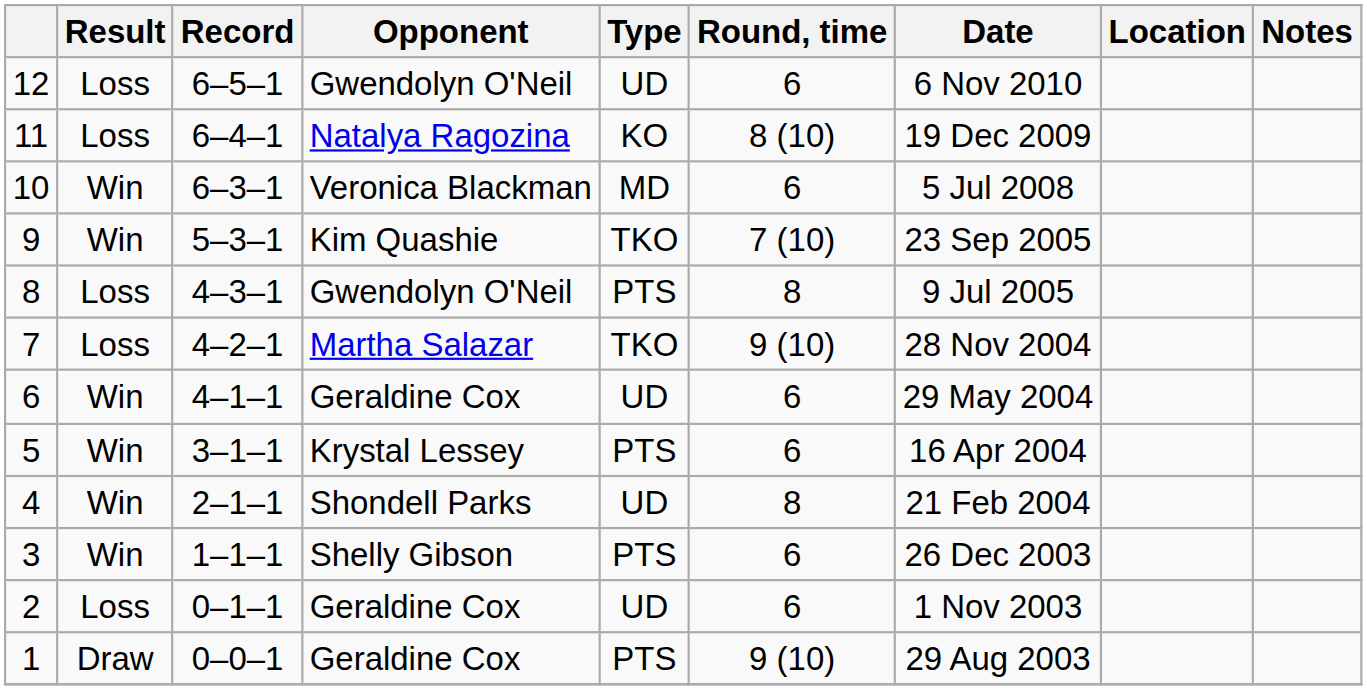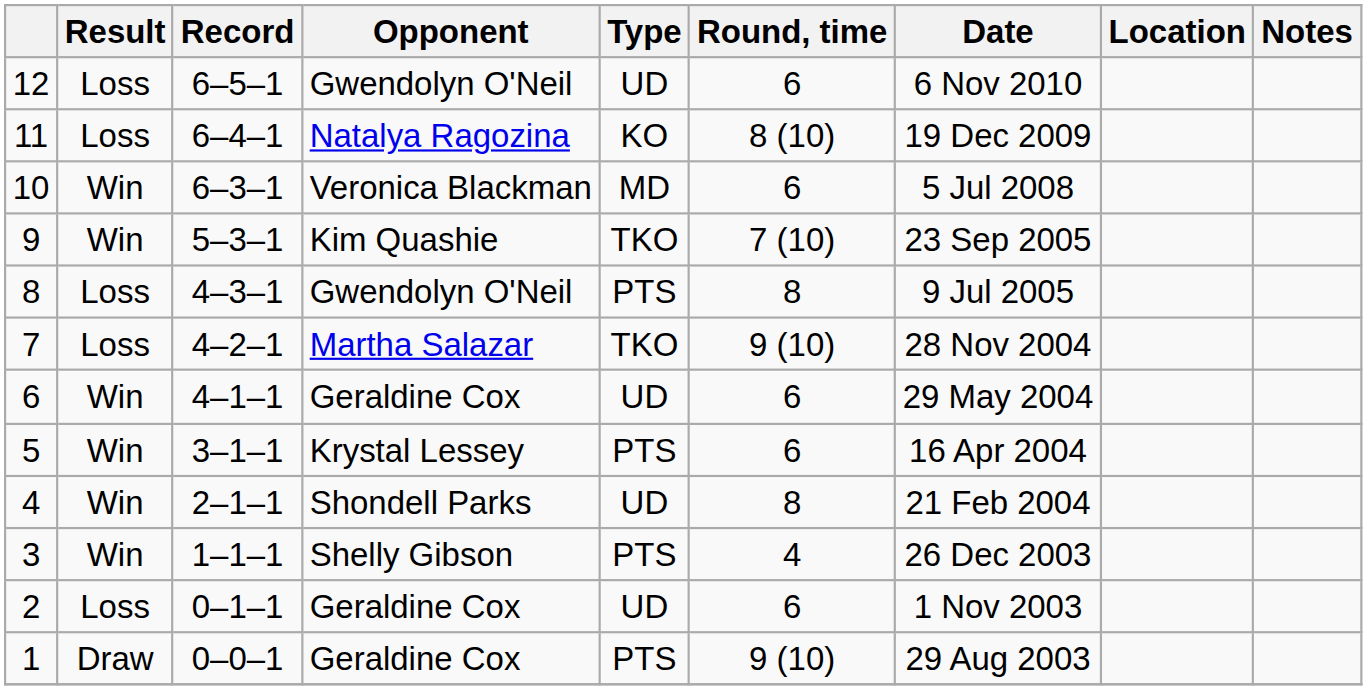 <table class="wikitable" style="text-align:center; font-size:95%">
 <tr>
 <th></th>
 <th>Result</th>
 <th>Record</th>
 <th>Opponent</th>
 <th>Type</th>
 <th>Round, time</th>
 <th>Date</th>
 <th>Location</th>
 <th>Notes</th>
 </tr>
 <tr>
 <td>12</td>
 <td>Loss</td>
 <td>6–5–1</td>
 <td align=left> Gwendolyn O'Neil</td>
 <td>UD</td>
 <td>6</td>
 <td>6 Nov 2010</td>
 <td align=left></td>
 <td></td>
 </tr>
 <tr>
 <td>11</td>
 <td>Loss</td>
 <td>6–4–1</td>
 <td align=left> <a href='#'>Natalya Ragozina</a></td>
 <td>KO</td>
 <td>8 (10)</td>
 <td>19 Dec 2009</td>
 <td align=left></td>
 <td align=left></td>
 </tr>
 <tr>
 <td>10</td>
 <td>Win</td>
 <td>6–3–1</td>
 <td align=left> Veronica Blackman</td>
 <td>MD</td>
 <td>6</td>
 <td>5 Jul 2008</td>
 <td align=left></td>
 <td align=left></td>
 </tr>
 <tr>
 <td>9</td>
 <td>Win</td>
 <td>5–3–1</td>
 <td align=left> Kim Quashie</td>
 <td>TKO</td>
 <td>7 (10)</td>
 <td>23 Sep 2005</td>
 <td align=left></td>
 <td></td>
 </tr>
 <tr>
 <td>8</td>
 <td>Loss</td>
 <td>4–3–1</td>
 <td align=left> Gwendolyn O'Neil</td>
 <td>PTS</td>
 <td>8</td>
 <td>9 Jul 2005</td>
 <td align=left></td>
 <td></td>
 </tr>
 <tr>
 <td>7</td>
 <td>Loss</td>
 <td>4–2–1</td>
 <td align=left> <a href='#'>Martha Salazar</a></td>
 <td>TKO</td>
 <td>9 (10)</td>
 <td>28 Nov 2004</td>
 <td align=left></td>
 <td align=left></td>
 </tr>
 <tr>
 <td>6</td>
 <td>Win</td>
 <td>4–1–1</td>
 <td align=left> Geraldine Cox</td>
 <td>UD</td>
 <td>6</td>
 <td>29 May 2004</td>
 <td align=left></td>
 <td></td>
 </tr>
 <tr>
 <td>5</td>
 <td>Win</td>
 <td>3–1–1</td>
 <td align=left> Krystal Lessey</td>
 <td>PTS</td>
 <td>6</td>
 <td>16 Apr 2004</td>
 <td align=left></td>
 <td></td>
 </tr>
 <tr>
 <td>4</td>
 <td>Win</td>
 <td>2–1–1</td>
 <td align=left> Shondell Parks</td>
 <td>UD</td>
 <td>8</td>
 <td>21 Feb 2004</td>
 <td align=left></td>
 <td></td>
 </tr>
 <tr>
 <td>3</td>
 <td>Win</td>
 <td>1–1–1</td>
 <td align=left> Shelly Gibson</td>
 <td>PTS</td>
-<td>6</td>
+<td>4</td>
 <td>26 Dec 2003</td>
 <td align=left></td>
 <td></td>
 </tr>
 <tr>
 <td>2</td>
 <td>Loss</td>
 <td>0–1–1</td>
 <td align=left> Geraldine Cox</td>
 <td>UD</td>
 <td>6</td>
 <td>1 Nov 2003</td>
 <td align=left></td>
 <td></td>
 </tr>
 <tr>
 <td>1</td>
 <td>Draw</td>
 <td>0–0–1</td>
 <td align=left> Geraldine Cox</td>
 <td>PTS</td>
 <td>9 (10)</td>
 <td>29 Aug 2003</td>
 <td align=left></td>
 <td></td>
 </tr>
 <tr>
 </tr>
 </table>
